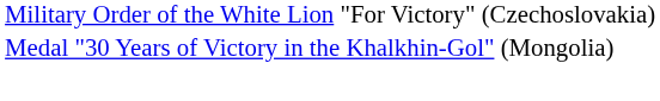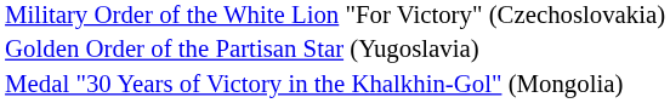 <table>
 <tr>
 </tr>
 <tr>
 <td></td>
 <td><a href='#'>Military Order of the White Lion</a> "For Victory" (Czechoslovakia)</td>
 </tr>
 <tr>
 <td></td>
+<td><a href='#'>Golden Order of the Partisan Star</a> (Yugoslavia)</td>
+</tr>
+<tr>
+<td></td>
 <td><a href='#'>Medal "30 Years of Victory in the Khalkhin-Gol"</a> (Mongolia)</td>
 </tr>
 <tr>
 </tr>
 </table>
